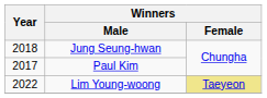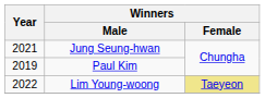 <table class="wikitable" style="text-align: center">
 <tr>
 <th width="50" rowspan="2">Year</th>
 <th width="300" colspan="2">Winners</th>
 </tr>
 <tr>
 <th>Male</th>
 <th>Female</th>
 </tr>
 <tr>
-<td>2018</td>
+<td>2021</td>
 <td><a href='#'>Jung Seung-hwan</a></td>
 <td rowspan="2"><a href='#'>Chungha</a></td>
 </tr>
 <tr>
-<td>2017</td>
+<td>2019</td>
 <td><a href='#'>Paul Kim</a></td>
 </tr>
 <tr>
 <td>2022</td>
 <td><a href='#'>Lim Young-woong</a></td>
 <td style="background: khaki;"><a href='#'>Taeyeon</a></td>
 </tr>
 <tr>
 </tr>
 </table>
